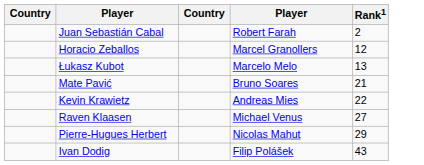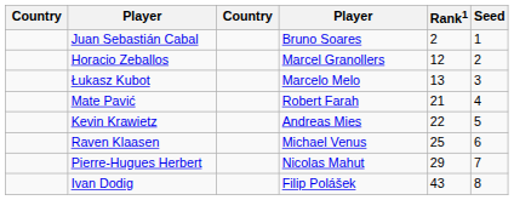 <table class="sortable wikitable">
 <tr>
 <th width="70">Country</th>
 <th width="175">Player</th>
 <th width="70">Country</th>
 <th width="175">Player</th>
 <th>Rank<sup>1</sup></th>
+<th>Seed</th>
 </tr>
 <tr>
 <td></td>
 <td><a href='#'>Juan Sebastián Cabal</a></td>
 <td></td>
-<td><a href='#'>Robert Farah</a></td>
+<td><a href='#'>Bruno Soares</a></td>
 <td>2</td>
+<td>1</td>
 </tr>
 <tr>
 <td></td>
 <td><a href='#'>Horacio Zeballos</a></td>
 <td></td>
 <td><a href='#'>Marcel Granollers</a></td>
 <td>12</td>
+<td>2</td>
 </tr>
 <tr>
 <td></td>
 <td><a href='#'>Łukasz Kubot</a></td>
 <td></td>
 <td><a href='#'>Marcelo Melo</a></td>
 <td>13</td>
+<td>3</td>
 </tr>
 <tr>
 <td></td>
 <td><a href='#'>Mate Pavić</a></td>
 <td></td>
-<td><a href='#'>Bruno Soares</a></td>
+<td><a href='#'>Robert Farah</a></td>
 <td>21</td>
+<td>4</td>
 </tr>
 <tr>
 <td></td>
 <td><a href='#'>Kevin Krawietz</a></td>
 <td></td>
 <td><a href='#'>Andreas Mies</a></td>
 <td>22</td>
+<td>5</td>
 </tr>
 <tr>
 <td></td>
 <td><a href='#'>Raven Klaasen</a></td>
 <td></td>
 <td><a href='#'>Michael Venus</a></td>
-<td>27</td>
+<td>25</td>
+<td>6</td>
 </tr>
 <tr>
 <td></td>
 <td><a href='#'>Pierre-Hugues Herbert</a></td>
 <td></td>
 <td><a href='#'>Nicolas Mahut</a></td>
 <td>29</td>
+<td>7</td>
 </tr>
 <tr>
 <td></td>
 <td><a href='#'>Ivan Dodig</a></td>
 <td></td>
 <td><a href='#'>Filip Polášek</a></td>
 <td>43</td>
+<td>8</td>
 </tr>
 </table>
